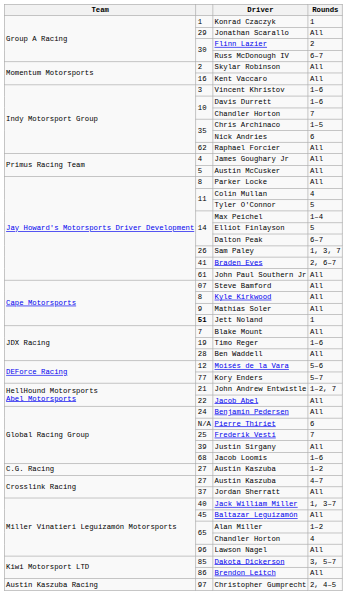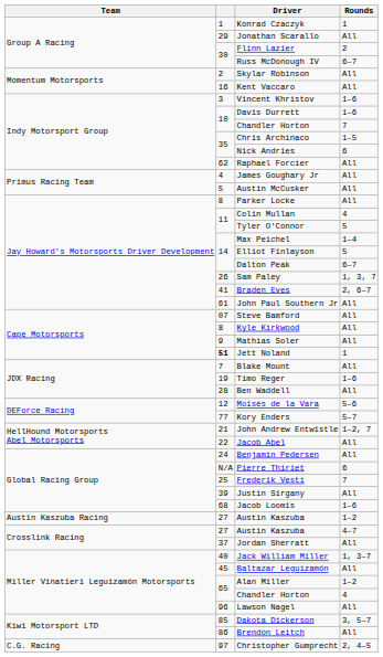 <table class="wikitable" style="font-size: 85%;">
 <tr>
 <th>Team</th>
 <th></th>
 <th>Driver</th>
 <th>Rounds</th>
 </tr>
 <tr>
 <td rowspan=4>Group A Racing</td>
 <td>1</td>
 <td> Konrad Czaczyk</td>
 <td>1</td>
 </tr>
 <tr>
 <td>29</td>
 <td> Jonathan Scarallo</td>
 <td>All</td>
 </tr>
 <tr>
 <td rowspan=2>30</td>
 <td> <a href='#'>Flinn Lazier</a></td>
 <td>2</td>
 </tr>
 <tr>
 <td> Russ McDonough IV</td>
 <td>6–7</td>
 </tr>
 <tr>
 <td rowspan=2>Momentum Motorsports</td>
 <td>2</td>
 <td> Skylar Robinson</td>
 <td>All</td>
 </tr>
 <tr>
 <td>16</td>
 <td> Kent Vaccaro</td>
 <td>All</td>
 </tr>
 <tr>
 <td rowspan=6>Indy Motorsport Group</td>
 <td>3</td>
 <td> Vincent Khristov</td>
 <td>1–6</td>
 </tr>
 <tr>
 <td rowspan=2>10</td>
 <td> Davis Durrett</td>
 <td>1–6</td>
 </tr>
 <tr>
 <td> Chandler Horton</td>
 <td>7</td>
 </tr>
 <tr>
 <td rowspan=2>35</td>
 <td> Chris Archinaco</td>
 <td>1–5</td>
 </tr>
 <tr>
 <td> Nick Andries</td>
 <td>6</td>
 </tr>
 <tr>
 <td>62</td>
 <td> Raphael Forcier</td>
 <td>All</td>
 </tr>
 <tr>
 <td rowspan=2>Primus Racing Team</td>
 <td>4</td>
 <td> James Goughary Jr</td>
 <td>All</td>
 </tr>
 <tr>
 <td>5</td>
 <td> Austin McCusker</td>
 <td>All</td>
 </tr>
 <tr>
 <td rowspan=9><a href='#'>Jay Howard's Motorsports Driver Development</a></td>
 <td>8</td>
 <td> Parker Locke</td>
 <td>All</td>
 </tr>
 <tr>
 <td rowspan=2>11</td>
 <td> Colin Mullan</td>
 <td>4</td>
 </tr>
 <tr>
 <td> Tyler O'Connor</td>
 <td>5</td>
 </tr>
 <tr>
 <td rowspan=3>14</td>
 <td> Max Peichel</td>
 <td>1–4</td>
 </tr>
 <tr>
 <td> Elliot Finlayson</td>
 <td>5</td>
 </tr>
 <tr>
 <td> Dalton Peak</td>
 <td>6–7</td>
 </tr>
 <tr>
 <td>26</td>
 <td> Sam Paley</td>
 <td>1, 3, 7</td>
 </tr>
 <tr>
 <td>41</td>
 <td> <a href='#'>Braden Eves</a></td>
 <td>2, 6–7</td>
 </tr>
 <tr>
 <td>61</td>
 <td> John Paul Southern Jr</td>
 <td>All</td>
 </tr>
 <tr>
 <td rowspan=4><a href='#'>Cape Motorsports</a></td>
 <td rowspan=1>07</td>
 <td> Steve Bamford</td>
 <td>All</td>
 </tr>
 <tr>
 <td rowspan=1>8</td>
 <td> <a href='#'>Kyle Kirkwood</a></td>
 <td>All</td>
 </tr>
 <tr>
 <td rowspan=1>9</td>
 <td> Mathias Soler</td>
 <td>All</td>
 </tr>
 <tr>
 <td rowspan=1><strong>51</strong></td>
 <td> Jett Noland</td>
 <td>1</td>
 </tr>
 <tr>
 <td rowspan=3>JDX Racing</td>
 <td>7</td>
 <td> Blake Mount</td>
 <td>All</td>
 </tr>
 <tr>
 <td>19</td>
 <td> Timo Reger</td>
 <td>1–6</td>
 </tr>
 <tr>
 <td>28</td>
 <td> Ben Waddell</td>
 <td>All</td>
 </tr>
 <tr>
 <td rowspan=2><a href='#'>DEForce Racing</a></td>
 <td>12</td>
 <td> <a href='#'>Moisés de la Vara</a></td>
 <td>5–6</td>
 </tr>
 <tr>
 <td>77</td>
 <td> Kory Enders</td>
 <td>5–7</td>
 </tr>
 <tr>
 <td rowspan=2>HellHound Motorsports<br><a href='#'>Abel Motorsports</a></td>
 <td>21</td>
 <td> John Andrew Entwistle</td>
 <td>1–2, 7</td>
 </tr>
 <tr>
 <td>22</td>
 <td> <a href='#'>Jacob Abel</a></td>
 <td>All</td>
 </tr>
 <tr>
 <td rowspan=5>Global Racing Group</td>
 <td>24</td>
 <td> <a href='#'>Benjamin Pedersen</a></td>
 <td>All</td>
 </tr>
 <tr>
 <td>N/A</td>
 <td> <a href='#'>Pierre Thiriet</a></td>
 <td>6</td>
 </tr>
 <tr>
 <td>25</td>
 <td> <a href='#'>Frederik Vesti</a></td>
 <td>7</td>
 </tr>
 <tr>
 <td>39</td>
 <td> Justin Sirgany</td>
 <td>All</td>
 </tr>
 <tr>
 <td>68</td>
 <td> Jacob Loomis</td>
 <td>1–6</td>
 </tr>
 <tr>
-<td rowspan=1>C.G. Racing</td>
+<td>Austin Kaszuba Racing</td>
 <td>27</td>
 <td> Austin Kaszuba</td>
 <td>1–2</td>
 </tr>
 <tr>
 <td rowspan=2>Crosslink Racing</td>
 <td>27</td>
 <td> Austin Kaszuba</td>
 <td>4–7</td>
 </tr>
 <tr>
 <td>37</td>
 <td> Jordan Sherratt</td>
 <td>All</td>
 </tr>
 <tr>
 <td rowspan=5>Miller Vinatieri Leguizamón Motorsports</td>
 <td>40</td>
 <td> <a href='#'>Jack William Miller</a></td>
 <td>1, 3–7</td>
 </tr>
 <tr>
 <td>45</td>
 <td> <a href='#'>Baltazar Leguizamón</a></td>
 <td>All</td>
 </tr>
 <tr>
 <td rowspan=2>65</td>
 <td> Alan Miller</td>
 <td>1–2</td>
 </tr>
 <tr>
 <td> Chandler Horton</td>
 <td>4</td>
 </tr>
 <tr>
 <td>96</td>
 <td> Lawson Nagel</td>
 <td>All</td>
 </tr>
 <tr>
 <td rowspan=2>Kiwi Motorsport LTD</td>
 <td>85</td>
 <td> <a href='#'>Dakota Dickerson</a></td>
 <td>3, 5–7</td>
 </tr>
 <tr>
 <td>86</td>
 <td> <a href='#'>Brendon Leitch</a></td>
 <td>All</td>
 </tr>
 <tr>
-<td>Austin Kaszuba Racing</td>
+<td rowspan=1>C.G. Racing</td>
 <td>97</td>
 <td> Christopher Gumprecht</td>
 <td>2, 4–5</td>
 </tr>
 </table>
